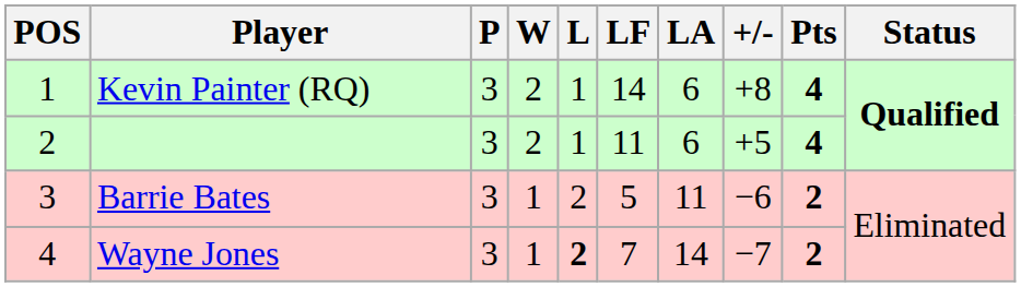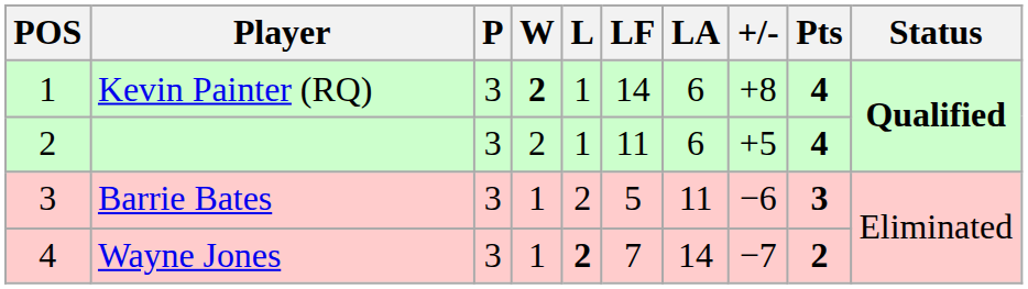 <table class="wikitable" style="text-align:center; margin: 1em auto 1em auto, align:left">
 <tr>
 <th width=20>POS</th>
 <th width=168>Player</th>
 <th width=3>P</th>
 <th width=3>W</th>
 <th width=3>L</th>
 <th width=20>LF</th>
 <th width=20>LA</th>
 <th width=20>+/-</th>
 <th width=20>Pts</th>
 <th width=70>Status</th>
 </tr>
 <tr style="background:#CCFFCC;">
 <td>1</td>
 <td style="text-align:left;"> <a href='#'>Kevin Painter</a> (RQ)</td>
 <td>3</td>
-<td>2</td>
+<td><strong>2</strong></td>
 <td>1</td>
 <td>14</td>
 <td>6</td>
 <td>+8</td>
 <td><strong>4</strong></td>
 <td rowspan=2><strong>Qualified</strong></td>
 </tr>
 <tr style="background:#CCFFCC;">
 <td>2</td>
 <td style="text-align:left;"></td>
 <td>3</td>
 <td>2</td>
 <td>1</td>
 <td>11</td>
 <td>6</td>
 <td>+5</td>
 <td><strong>4</strong></td>
 </tr>
 <tr style="background:#FFCCCC;">
 <td>3</td>
 <td style="text-align:left;"> <a href='#'>Barrie Bates</a></td>
 <td>3</td>
 <td>1</td>
 <td>2</td>
 <td>5</td>
 <td>11</td>
 <td>−6</td>
-<td><strong>2</strong></td>
+<td><strong>3</strong></td>
 <td rowspan=2>Eliminated</td>
 </tr>
 <tr style="background:#FFCCCC;">
 <td>4</td>
 <td style="text-align:left;"> <a href='#'>Wayne Jones</a></td>
 <td>3</td>
 <td>1</td>
 <td><strong>2</strong></td>
 <td>7</td>
 <td>14</td>
 <td>−7</td>
 <td><strong>2</strong></td>
 </tr>
 </table>
